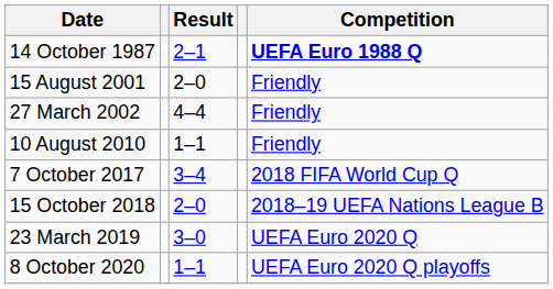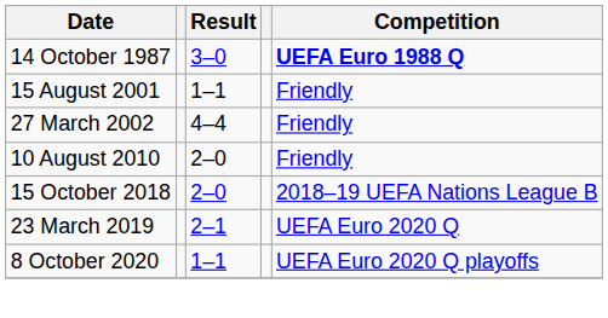 <table class="wikitable">
 <tr>
 <th>Date</th>
 <th></th>
 <th>Result</th>
 <th></th>
 <th>Competition</th>
 </tr>
 <tr>
 <td>14 October 1987</td>
 <td></td>
-<td><a href='#'>2–1</a></td>
+<td><a href='#'>3–0</a></td>
 <td></td>
 <td><strong><a href='#'>UEFA Euro 1988 Q</a></strong></td>
 </tr>
 <tr>
 <td>15 August 2001</td>
 <td></td>
-<td>2–0</td>
+<td>1–1</td>
 <td></td>
 <td><a href='#'>Friendly</a></td>
 </tr>
 <tr>
 <td>27 March 2002</td>
 <td></td>
 <td>4–4</td>
 <td></td>
 <td><a href='#'>Friendly</a></td>
 </tr>
 <tr>
 <td>10 August 2010</td>
 <td></td>
-<td>1–1</td>
+<td>2–0</td>
 <td></td>
 <td><a href='#'>Friendly</a></td>
-</tr>
-<tr>
-<td>7 October 2017</td>
-<td></td>
-<td><a href='#'>3–4</a></td>
-<td></td>
-<td><a href='#'>2018 FIFA World Cup Q</a></td>
 </tr>
 <tr>
 <td>15 October 2018</td>
 <td></td>
 <td><a href='#'>2–0</a></td>
 <td></td>
 <td><a href='#'>2018–19 UEFA Nations League B</a></td>
 </tr>
 <tr>
 <td>23 March 2019</td>
 <td></td>
-<td><a href='#'>3–0</a></td>
+<td><a href='#'>2–1</a></td>
 <td></td>
 <td><a href='#'>UEFA Euro 2020 Q</a></td>
 </tr>
 <tr>
 <td>8 October 2020</td>
 <td></td>
 <td><a href='#'>1–1</a>  </td>
 <td></td>
 <td><a href='#'>UEFA Euro 2020 Q playoffs</a></td>
 </tr>
 <tr>
 </tr>
 </table>
